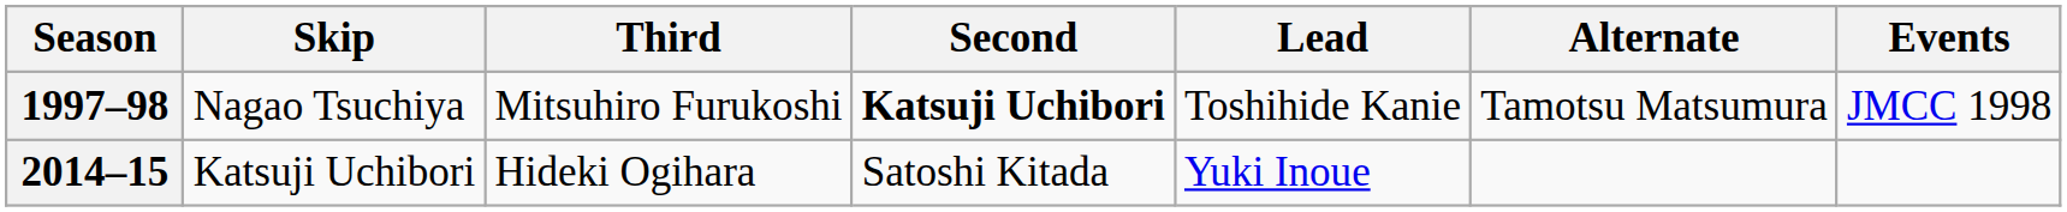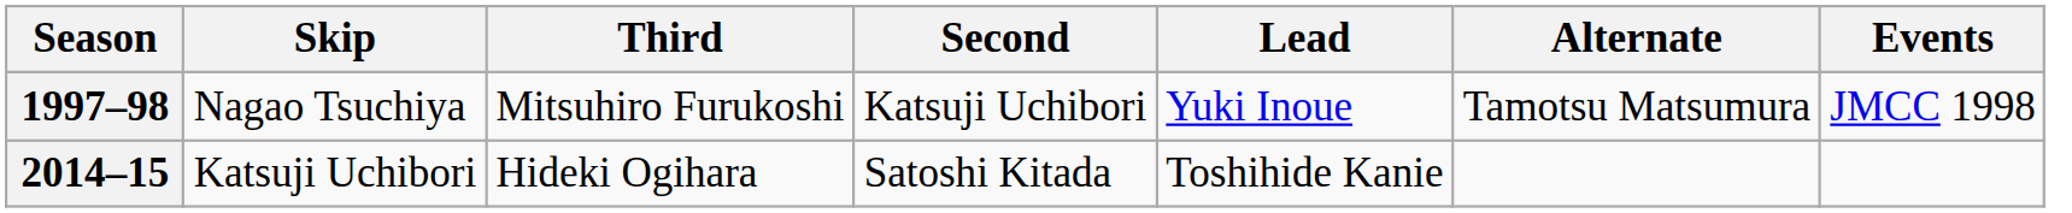 <table class="wikitable">
 <tr>
 <th scope="col" width=60>Season</th>
 <th scope="col">Skip</th>
 <th scope="col">Third</th>
 <th scope="col">Second</th>
 <th scope="col">Lead</th>
 <th scope="col">Alternate</th>
 <th scope="col">Events</th>
 </tr>
 <tr>
 <th scope="row">1997–98</th>
 <td>Nagao Tsuchiya</td>
 <td>Mitsuhiro Furukoshi</td>
-<td><strong>Katsuji Uchibori</strong></td>
-<td>Toshihide Kanie</td>
+<td>Katsuji Uchibori</td>
+<td><a href='#'>Yuki Inoue</a></td>
 <td>Tamotsu Matsumura</td>
 <td><a href='#'>JMCC</a> 1998 </td>
 </tr>
 <tr>
 <th scope="row">2014–15</th>
 <td>Katsuji Uchibori</td>
 <td>Hideki Ogihara</td>
 <td>Satoshi Kitada</td>
-<td><a href='#'>Yuki Inoue</a></td>
+<td>Toshihide Kanie</td>
 <td></td>
 <td></td>
 </tr>
 </table>
